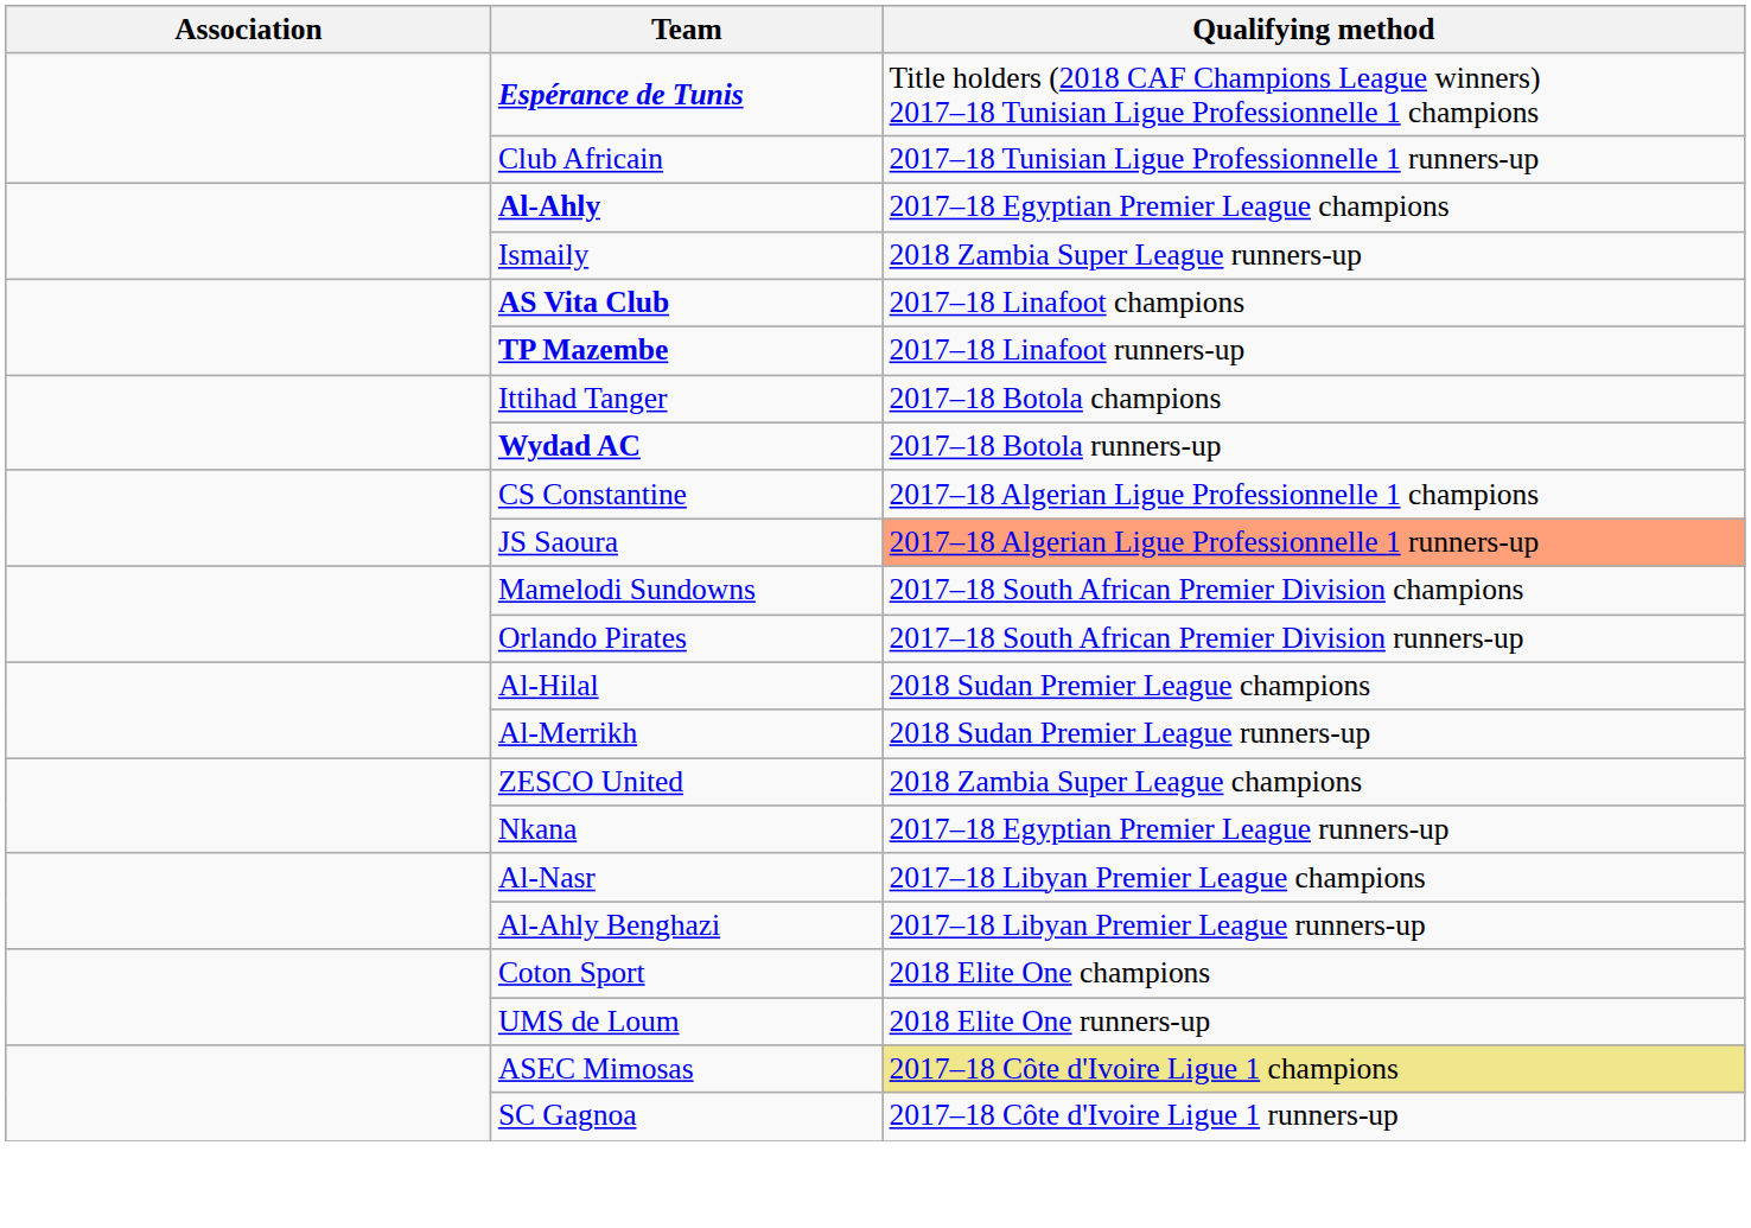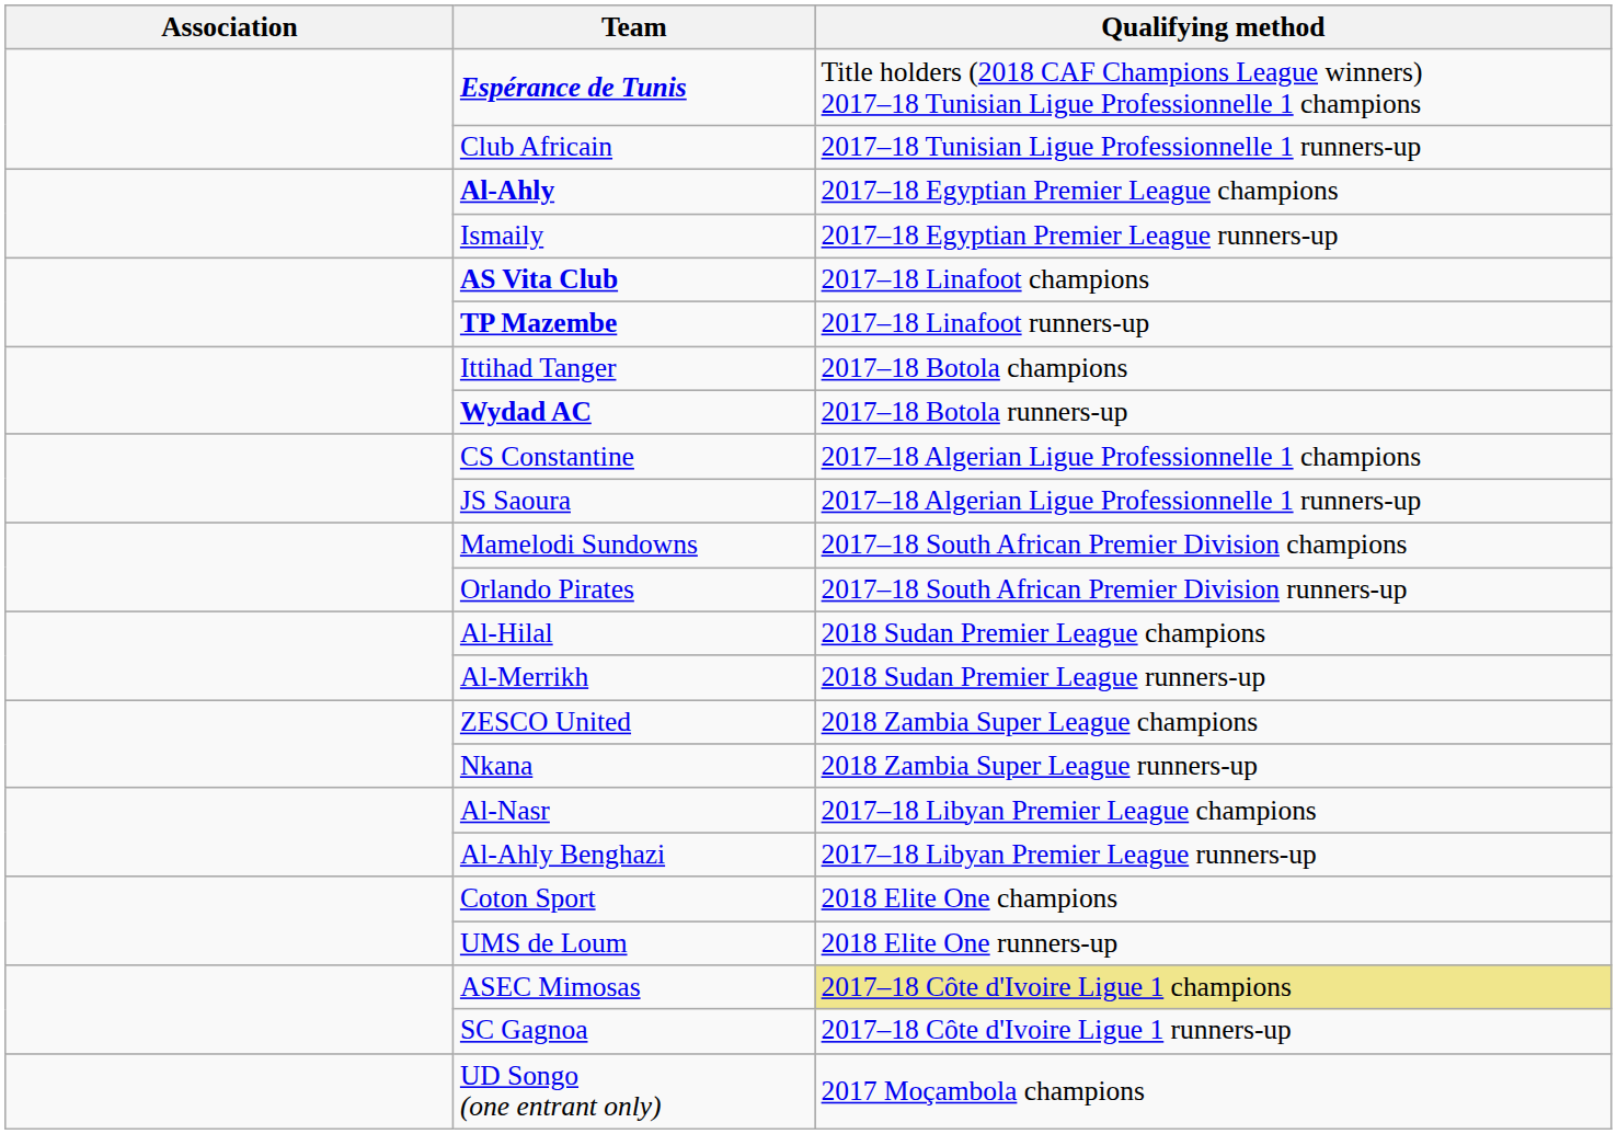 <table class="wikitable">
 <tr>
 <th width=250>Association</th>
 <th width=200>Team</th>
 <th width=450>Qualifying method</th>
 </tr>
 <tr>
 <td rowspan=2> </td>
 <td><strong><em><a href='#'>Espérance de Tunis</a></em></strong></td>
 <td>Title holders (<a href='#'>2018 CAF Champions League</a> winners)<br><a href='#'>2017–18 Tunisian Ligue Professionnelle 1</a> champions</td>
 </tr>
 <tr>
 <td><a href='#'>Club Africain</a></td>
 <td><a href='#'>2017–18 Tunisian Ligue Professionnelle 1</a> runners-up</td>
 </tr>
 <tr>
 <td rowspan=2> </td>
 <td><strong><a href='#'>Al-Ahly</a></strong></td>
 <td><a href='#'>2017–18 Egyptian Premier League</a> champions</td>
 </tr>
 <tr>
 <td><a href='#'>Ismaily</a></td>
-<td><a href='#'>2018 Zambia Super League</a> runners-up</td>
+<td><a href='#'>2017–18 Egyptian Premier League</a> runners-up</td>
 </tr>
 <tr>
 <td rowspan=2> </td>
 <td><strong><a href='#'>AS Vita Club</a></strong></td>
 <td><a href='#'>2017–18 Linafoot</a> champions</td>
 </tr>
 <tr>
 <td><strong><a href='#'>TP Mazembe</a></strong></td>
 <td><a href='#'>2017–18 Linafoot</a> runners-up</td>
 </tr>
 <tr>
 <td rowspan=2> </td>
 <td><a href='#'>Ittihad Tanger</a></td>
 <td><a href='#'>2017–18 Botola</a> champions</td>
 </tr>
 <tr>
 <td><strong><a href='#'>Wydad AC</a></strong></td>
 <td><a href='#'>2017–18 Botola</a> runners-up</td>
 </tr>
 <tr>
 <td rowspan=2> </td>
 <td><a href='#'>CS Constantine</a></td>
 <td><a href='#'>2017–18 Algerian Ligue Professionnelle 1</a> champions</td>
 </tr>
 <tr>
 <td><a href='#'>JS Saoura</a></td>
-<td style="background: lightsalmon;"><a href='#'>2017–18 Algerian Ligue Professionnelle 1</a> runners-up</td>
+<td><a href='#'>2017–18 Algerian Ligue Professionnelle 1</a> runners-up</td>
 </tr>
 <tr>
 <td rowspan=2> </td>
 <td><a href='#'>Mamelodi Sundowns</a></td>
 <td><a href='#'>2017–18 South African Premier Division</a> champions</td>
 </tr>
 <tr>
 <td><a href='#'>Orlando Pirates</a></td>
 <td><a href='#'>2017–18 South African Premier Division</a> runners-up</td>
 </tr>
 <tr>
 <td rowspan=2> </td>
 <td><a href='#'>Al-Hilal</a></td>
 <td><a href='#'>2018 Sudan Premier League</a> champions</td>
 </tr>
 <tr>
 <td><a href='#'>Al-Merrikh</a></td>
 <td><a href='#'>2018 Sudan Premier League</a> runners-up</td>
 </tr>
 <tr>
 <td rowspan=2> </td>
 <td><a href='#'>ZESCO United</a></td>
 <td><a href='#'>2018 Zambia Super League</a> champions</td>
 </tr>
 <tr>
 <td><a href='#'>Nkana</a></td>
-<td><a href='#'>2017–18 Egyptian Premier League</a> runners-up</td>
+<td><a href='#'>2018 Zambia Super League</a> runners-up</td>
 </tr>
 <tr>
 <td rowspan=2> </td>
 <td><a href='#'>Al-Nasr</a></td>
 <td><a href='#'>2017–18 Libyan Premier League</a> champions</td>
 </tr>
 <tr>
 <td><a href='#'>Al-Ahly Benghazi</a></td>
 <td><a href='#'>2017–18 Libyan Premier League</a> runners-up</td>
 </tr>
 <tr>
 <td rowspan=2> </td>
 <td><a href='#'>Coton Sport</a></td>
 <td><a href='#'>2018 Elite One</a> champions</td>
 </tr>
 <tr>
 <td><a href='#'>UMS de Loum</a></td>
 <td><a href='#'>2018 Elite One</a> runners-up</td>
 </tr>
 <tr>
 <td rowspan=2> </td>
 <td><a href='#'>ASEC Mimosas</a></td>
 <td style="background: khaki;"><a href='#'>2017–18 Côte d'Ivoire Ligue 1</a> champions</td>
 </tr>
 <tr>
 <td><a href='#'>SC Gagnoa</a></td>
 <td><a href='#'>2017–18 Côte d'Ivoire Ligue 1</a> runners-up</td>
 </tr>
+<tr>
+<td> </td>
+<td><a href='#'>UD Songo</a><br><em>(one entrant only)</em></td>
+<td><a href='#'>2017 Moçambola</a> champions</td>
+</tr>
 </table>
